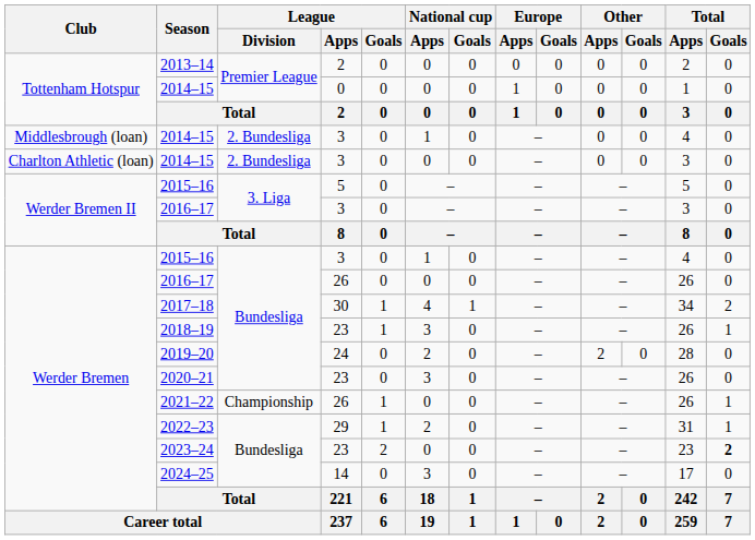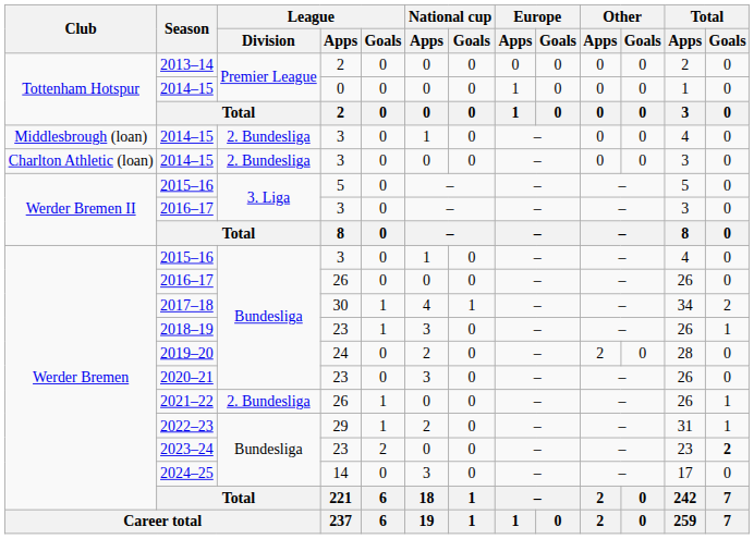 <table class="wikitable" style="text-align: center">
 <tr>
 <th rowspan="2">Club</th>
 <th rowspan="2">Season</th>
 <th colspan="3">League</th>
 <th colspan="2">National cup</th>
 <th colspan="2">Europe</th>
 <th colspan="2">Other</th>
 <th colspan="2">Total</th>
 </tr>
 <tr>
 <th>Division</th>
 <th>Apps</th>
 <th>Goals</th>
 <th>Apps</th>
 <th>Goals</th>
 <th>Apps</th>
 <th>Goals</th>
 <th>Apps</th>
 <th>Goals</th>
 <th>Apps</th>
 <th>Goals</th>
 </tr>
 <tr>
 <td rowspan="3"><a href='#'>Tottenham Hotspur</a></td>
 <td><a href='#'>2013–14</a></td>
 <td rowspan="2"><a href='#'>Premier League</a></td>
 <td>2</td>
 <td>0</td>
 <td>0</td>
 <td>0</td>
 <td>0</td>
 <td>0</td>
 <td>0</td>
 <td>0</td>
 <td>2</td>
 <td>0</td>
 </tr>
 <tr>
 <td><a href='#'>2014–15</a></td>
 <td>0</td>
 <td>0</td>
 <td>0</td>
 <td>0</td>
 <td>1</td>
 <td>0</td>
 <td>0</td>
 <td>0</td>
 <td>1</td>
 <td>0</td>
 </tr>
 <tr>
 <th colspan="2">Total</th>
 <th>2</th>
 <th>0</th>
 <th>0</th>
 <th>0</th>
 <th>1</th>
 <th>0</th>
 <th>0</th>
 <th>0</th>
 <th>3</th>
 <th>0</th>
 </tr>
 <tr>
 <td><a href='#'>Middlesbrough</a> (loan)</td>
 <td><a href='#'>2014–15</a></td>
 <td><a href='#'>2. Bundesliga</a></td>
 <td>3</td>
 <td>0</td>
 <td>1</td>
 <td>0</td>
 <td colspan="2">–</td>
 <td>0</td>
 <td>0</td>
 <td>4</td>
 <td>0</td>
 </tr>
 <tr>
 <td><a href='#'>Charlton Athletic</a> (loan)</td>
 <td><a href='#'>2014–15</a></td>
 <td><a href='#'>2. Bundesliga</a></td>
 <td>3</td>
 <td>0</td>
 <td>0</td>
 <td>0</td>
 <td colspan="2">–</td>
 <td>0</td>
 <td>0</td>
 <td>3</td>
 <td>0</td>
 </tr>
 <tr>
 <td rowspan="3"><a href='#'>Werder Bremen II</a></td>
 <td><a href='#'>2015–16</a></td>
 <td rowspan="2"><a href='#'>3. Liga</a></td>
 <td>5</td>
 <td>0</td>
 <td colspan="2">–</td>
 <td colspan="2">–</td>
 <td colspan="2">–</td>
 <td>5</td>
 <td>0</td>
 </tr>
 <tr>
 <td><a href='#'>2016–17</a></td>
 <td>3</td>
 <td>0</td>
 <td colspan="2">–</td>
 <td colspan="2">–</td>
 <td colspan="2">–</td>
 <td>3</td>
 <td>0</td>
 </tr>
 <tr>
 <th colspan="2">Total</th>
 <th>8</th>
 <th>0</th>
 <th colspan="2">–</th>
 <th colspan="2">–</th>
 <th colspan="2">–</th>
 <th>8</th>
 <th>0</th>
 </tr>
 <tr>
 <td rowspan="11"><a href='#'>Werder Bremen</a></td>
 <td><a href='#'>2015–16</a></td>
 <td rowspan="6"><a href='#'>Bundesliga</a></td>
 <td>3</td>
 <td>0</td>
 <td>1</td>
 <td>0</td>
 <td colspan="2">–</td>
 <td colspan="2">–</td>
 <td>4</td>
 <td>0</td>
 </tr>
 <tr>
 <td><a href='#'>2016–17</a></td>
 <td>26</td>
 <td>0</td>
 <td>0</td>
 <td>0</td>
 <td colspan="2">–</td>
 <td colspan="2">–</td>
 <td>26</td>
 <td>0</td>
 </tr>
 <tr>
 <td><a href='#'>2017–18</a></td>
 <td>30</td>
 <td>1</td>
 <td>4</td>
 <td>1</td>
 <td colspan="2">–</td>
 <td colspan="2">–</td>
 <td>34</td>
 <td>2</td>
 </tr>
 <tr>
 <td><a href='#'>2018–19</a></td>
 <td>23</td>
 <td>1</td>
 <td>3</td>
 <td>0</td>
 <td colspan="2">–</td>
 <td colspan="2">–</td>
 <td>26</td>
 <td>1</td>
 </tr>
 <tr>
 <td><a href='#'>2019–20</a></td>
 <td>24</td>
 <td>0</td>
 <td>2</td>
 <td>0</td>
 <td colspan="2">–</td>
 <td>2</td>
 <td>0</td>
 <td>28</td>
 <td>0</td>
 </tr>
 <tr>
 <td><a href='#'>2020–21</a></td>
 <td>23</td>
 <td>0</td>
 <td>3</td>
 <td>0</td>
 <td colspan="2">–</td>
 <td colspan="2">–</td>
 <td>26</td>
 <td>0</td>
 </tr>
 <tr>
 <td><a href='#'>2021–22</a></td>
-<td>Championship</td>
+<td><a href='#'>2. Bundesliga</a></td>
 <td>26</td>
 <td>1</td>
 <td>0</td>
 <td>0</td>
 <td colspan="2">–</td>
 <td colspan="2">–</td>
 <td>26</td>
 <td>1</td>
 </tr>
 <tr>
 <td><a href='#'>2022–23</a></td>
 <td rowspan="3">Bundesliga</td>
 <td>29</td>
 <td>1</td>
 <td>2</td>
 <td>0</td>
 <td colspan="2">–</td>
 <td colspan="2">–</td>
 <td>31</td>
 <td>1</td>
 </tr>
 <tr>
 <td><a href='#'>2023–24</a></td>
 <td>23</td>
 <td>2</td>
 <td>0</td>
 <td>0</td>
 <td colspan="2">–</td>
 <td colspan="2">–</td>
 <td>23</td>
 <td><strong>2</strong></td>
 </tr>
 <tr>
 <td><a href='#'>2024–25</a></td>
 <td>14</td>
 <td>0</td>
 <td>3</td>
 <td>0</td>
 <td colspan="2">–</td>
 <td colspan="2">–</td>
 <td>17</td>
 <td>0</td>
 </tr>
 <tr>
 <th colspan="2">Total</th>
 <th>221</th>
 <th>6</th>
 <th>18</th>
 <th>1</th>
 <th colspan="2">–</th>
 <th>2</th>
 <th>0</th>
 <th>242</th>
 <th>7</th>
 </tr>
 <tr>
 <th colspan="3">Career total</th>
 <th>237</th>
 <th>6</th>
 <th>19</th>
 <th>1</th>
 <th>1</th>
 <th>0</th>
 <th>2</th>
 <th>0</th>
 <th>259</th>
 <th>7</th>
 </tr>
 </table>
